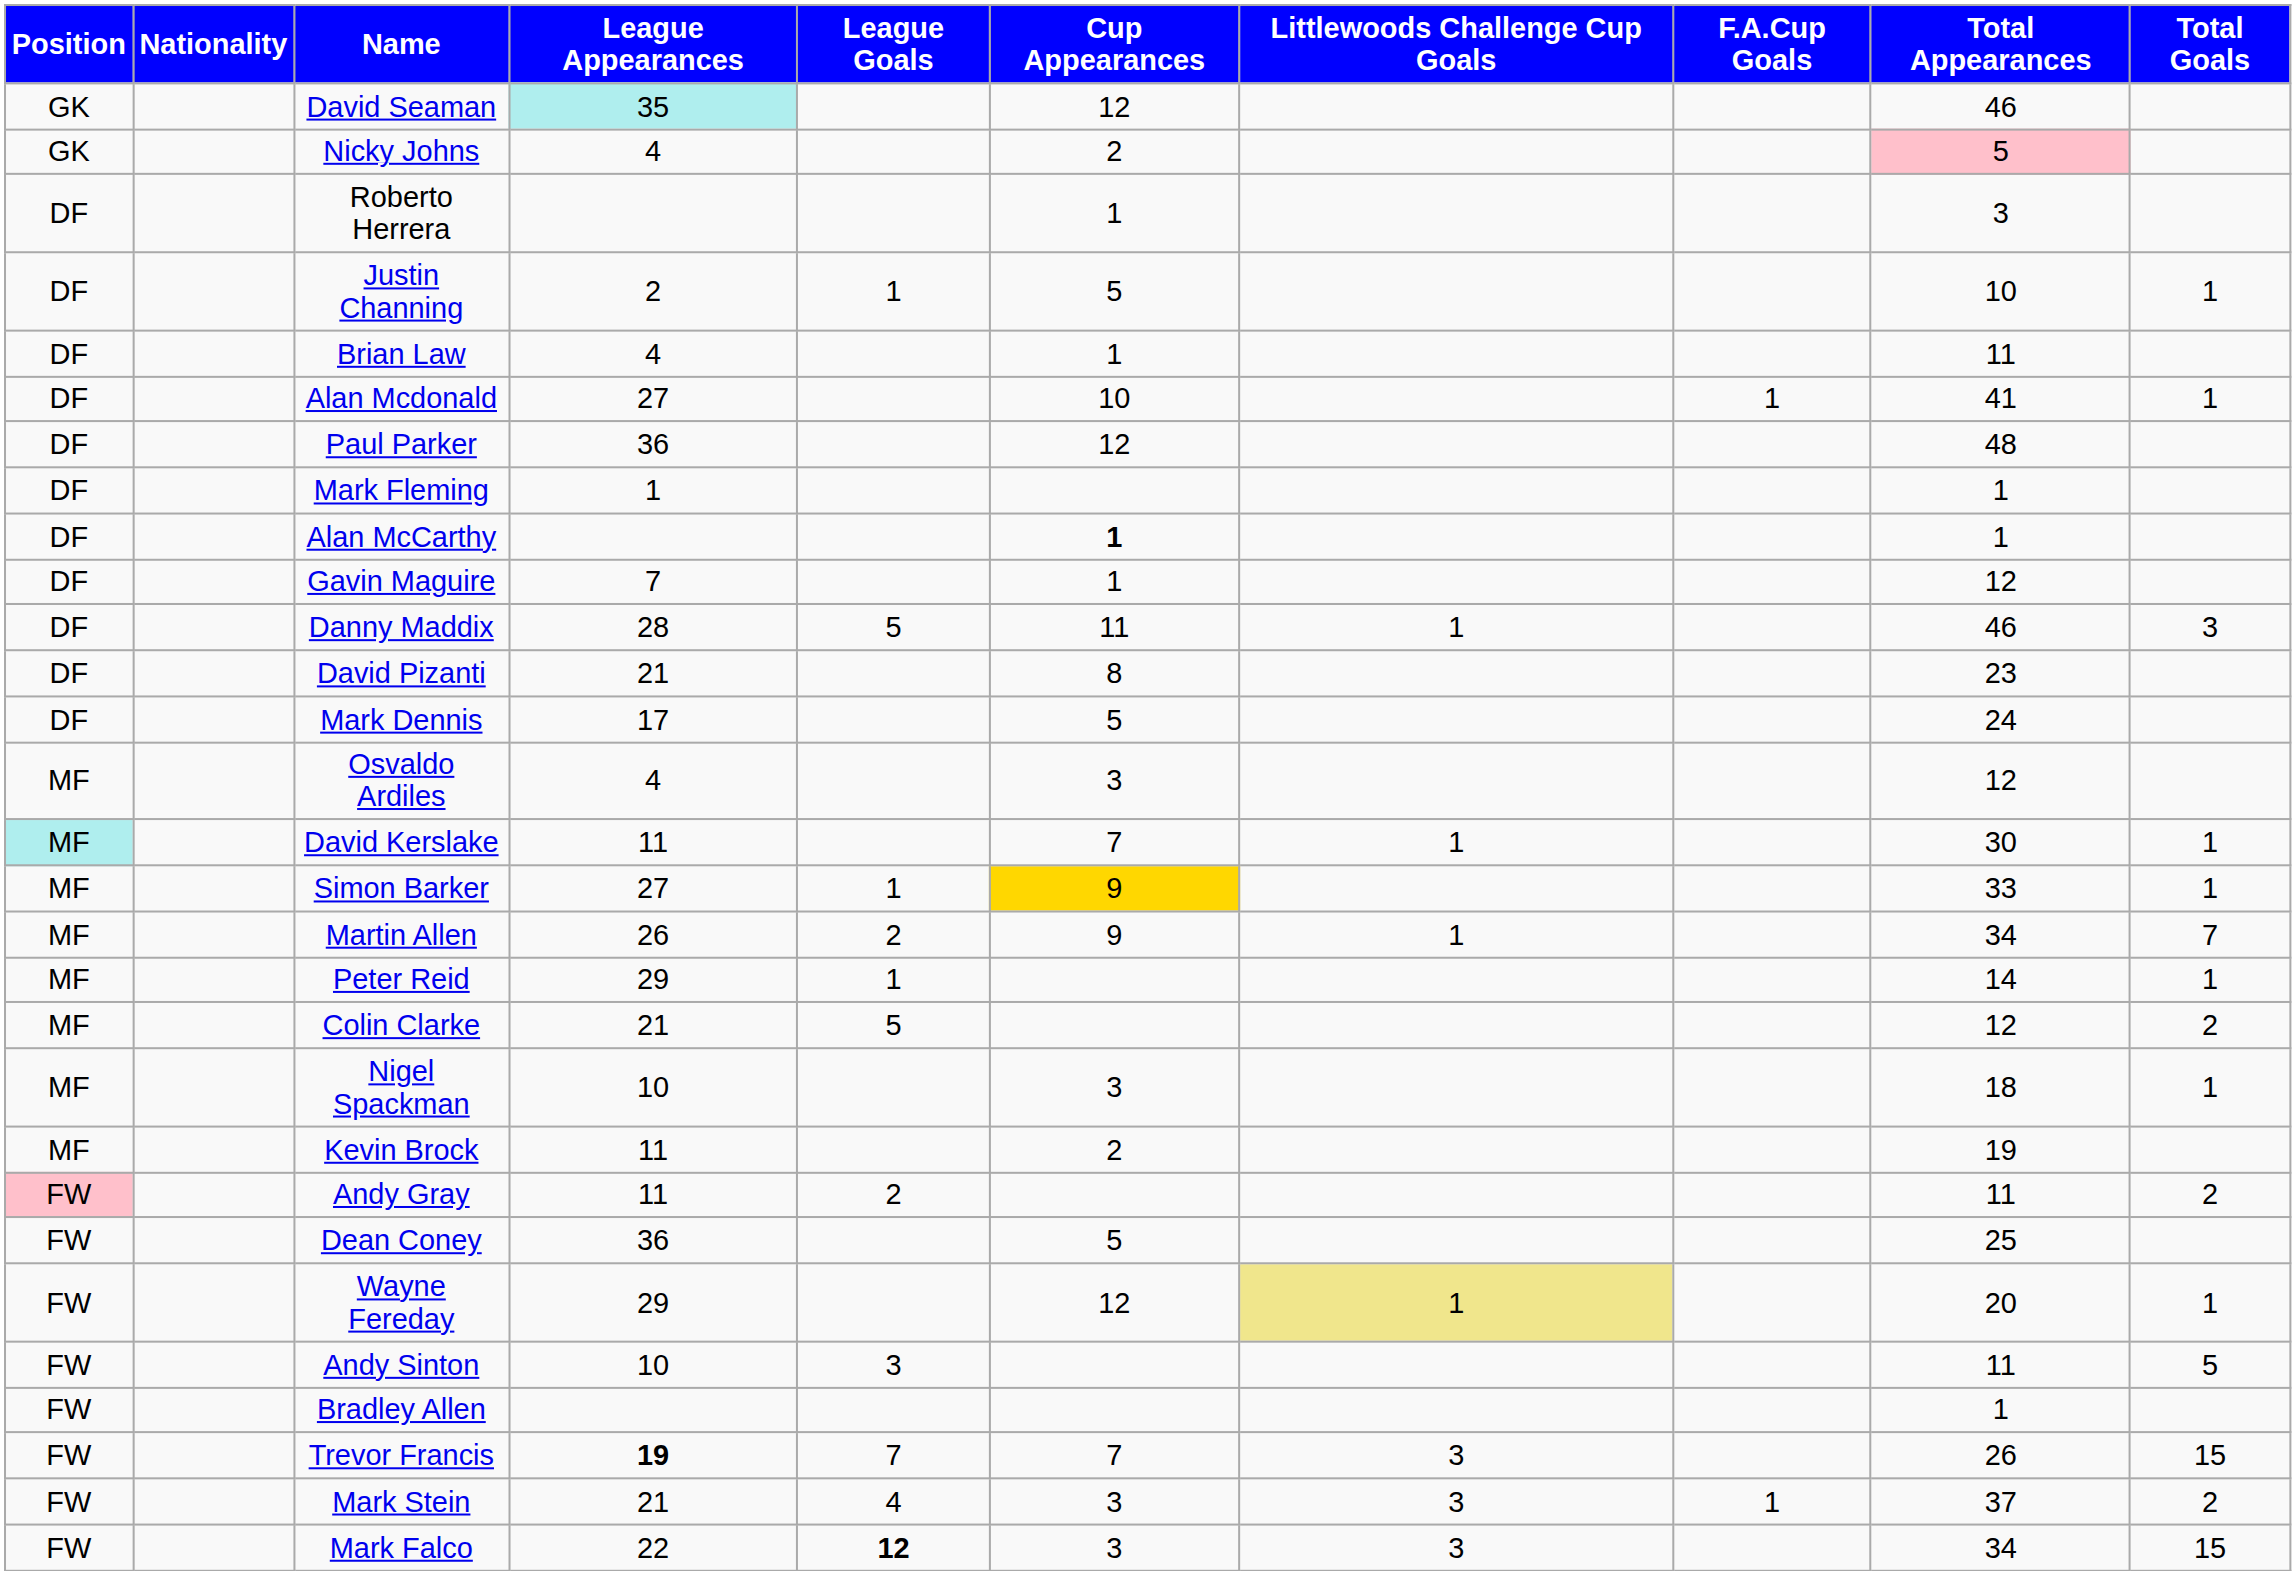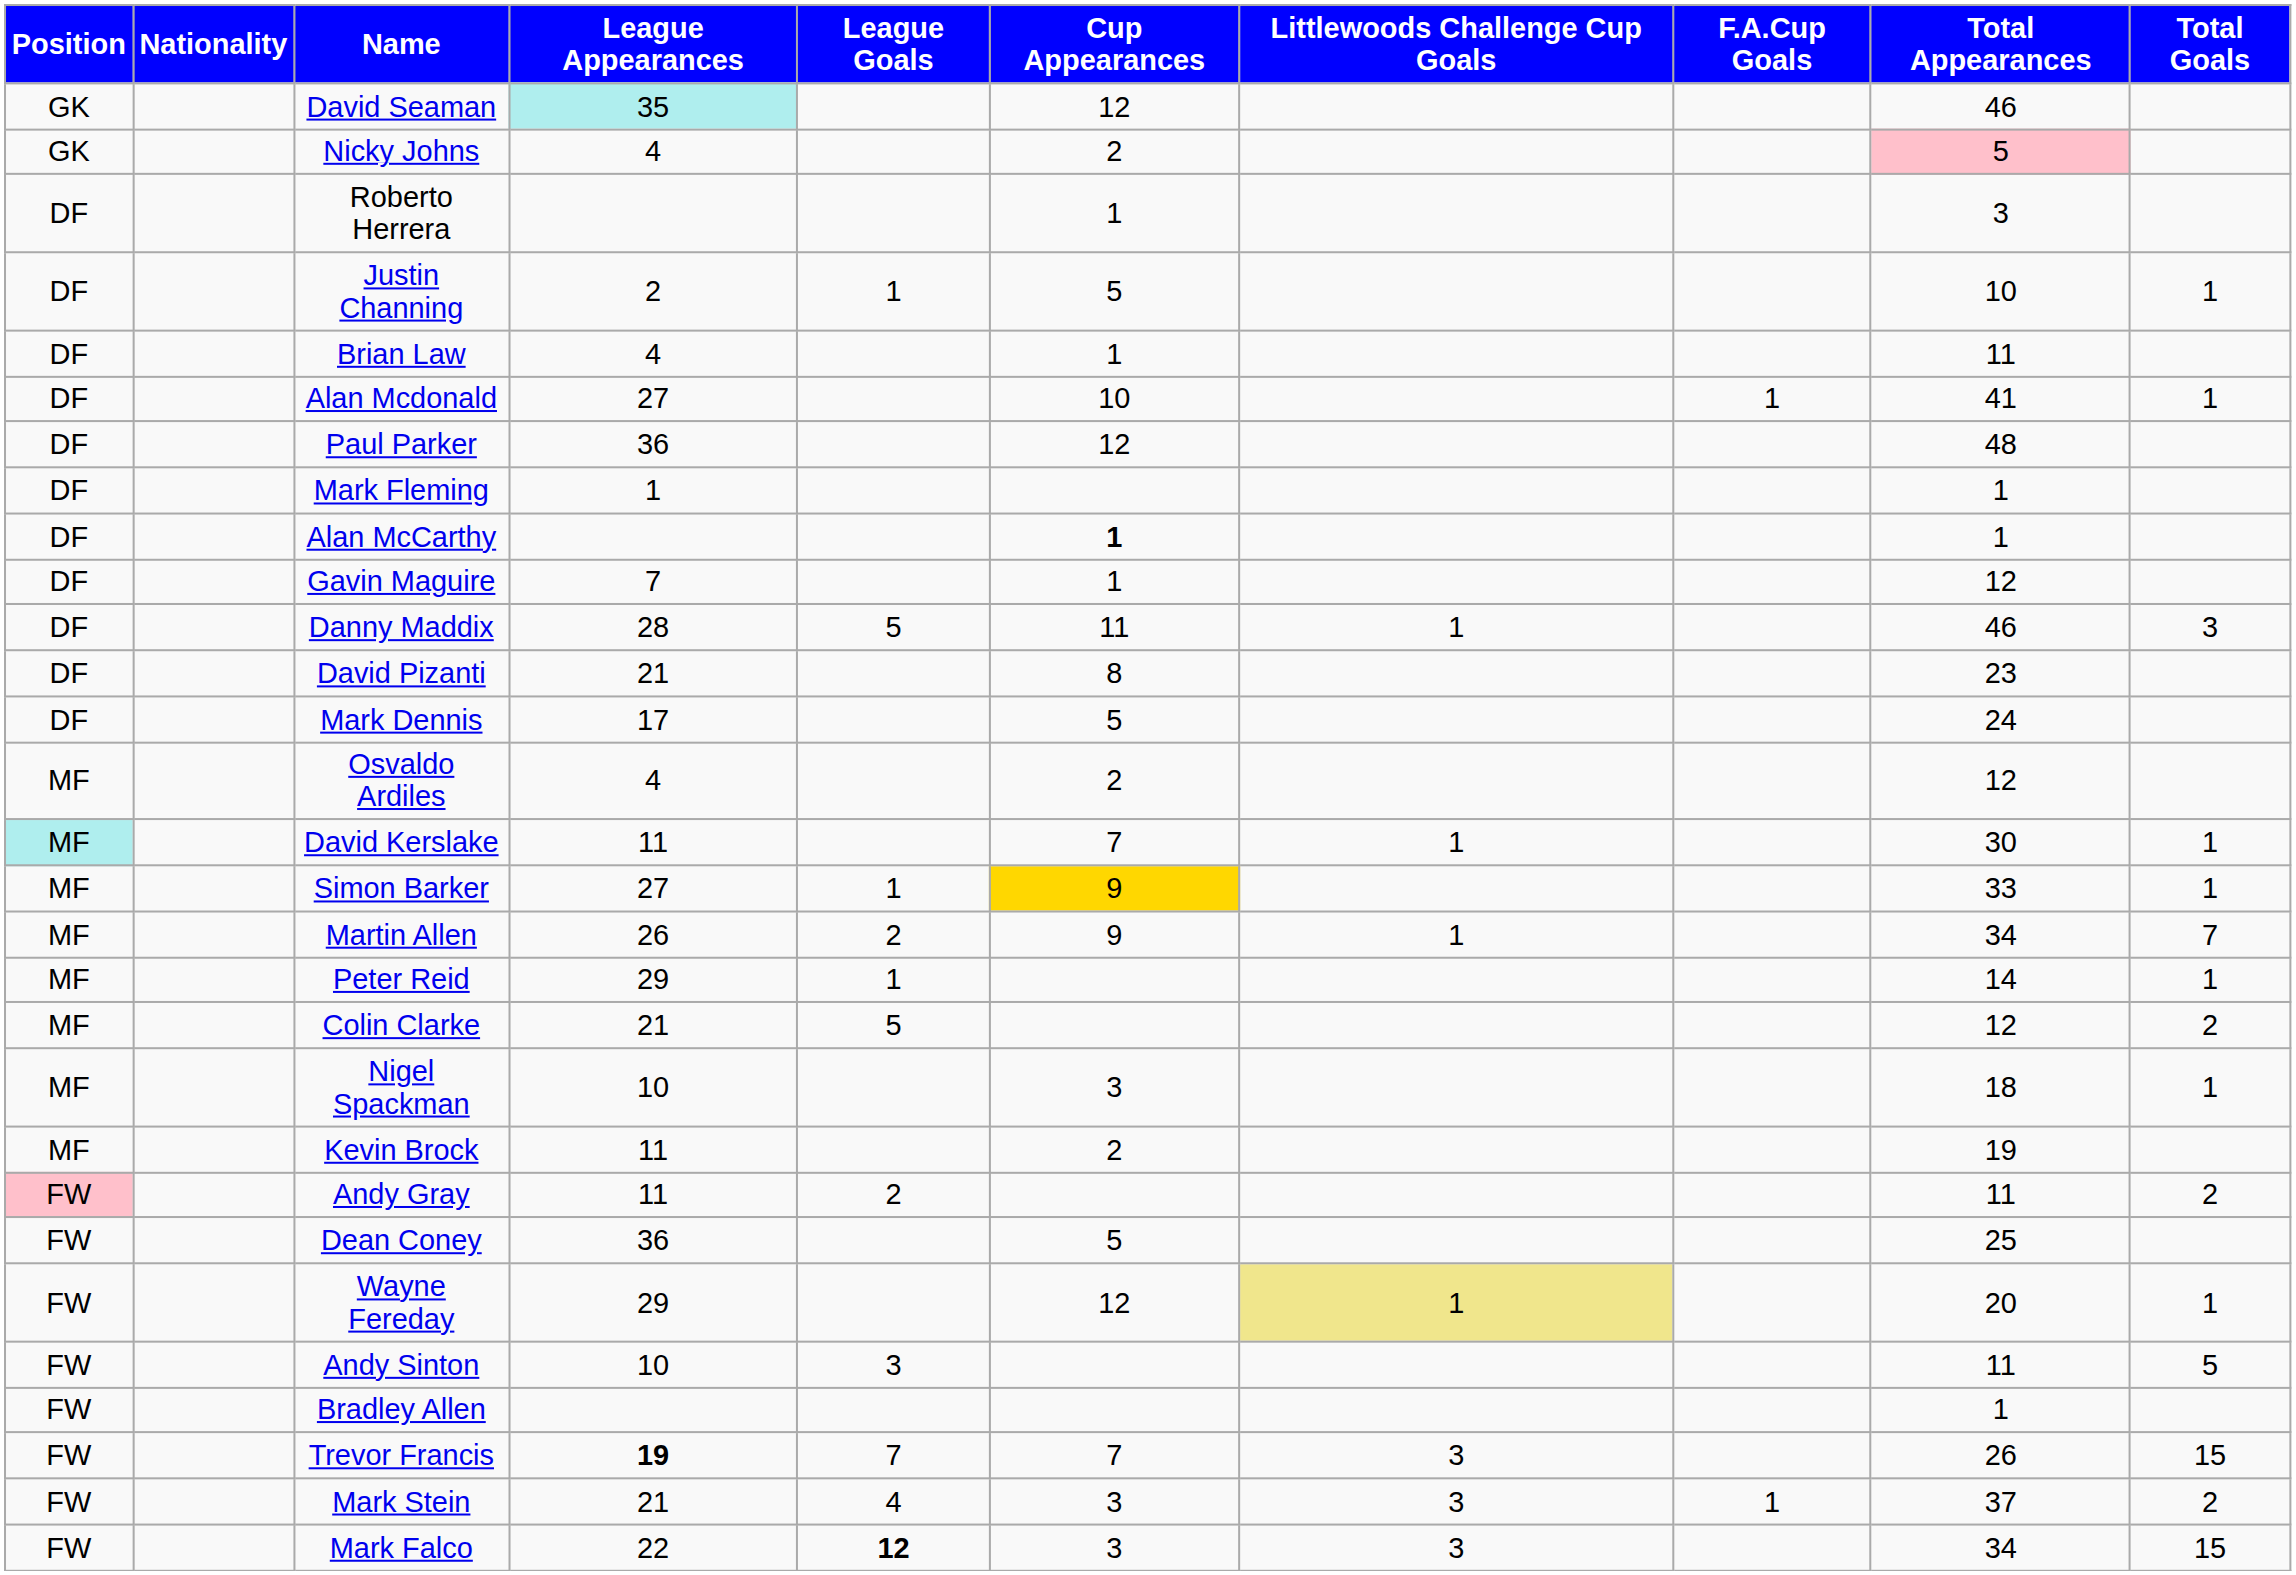 <table class="wikitable" style="text-align:center; font-size:90%; width:90%;">
 <tr>
 <th style="background:#0000FF; color:#FFFFFF; text-align:center;">Position</th>
 <th style="background:#0000FF; color:#FFFFFF; text-align:center;">Nationality</th>
 <th style="background:#0000FF; color:#FFFFFF; text-align:center;"><strong>Name</strong></th>
 <th style="background:#0000FF; color:#FFFFFF; text-align:center;">League Appearances</th>
 <th style="background:#0000FF; color:#FFFFFF; text-align:center;">League Goals</th>
 <th style="background:#0000FF; color:#FFFFFF; text-align:center;">Cup Appearances</th>
 <th style="background:#0000FF; color:#FFFFFF; text-align:center;">Littlewoods Challenge Cup Goals</th>
 <th style="background:#0000FF; color:#FFFFFF; text-align:center;">F.A.Cup Goals</th>
 <th style="background:#0000FF; color:#FFFFFF; text-align:center;">Total Appearances</th>
 <th style="background:#0000FF; color:#FFFFFF; text-align:center;">Total Goals</th>
 </tr>
 <tr>
 <td>GK</td>
 <td></td>
 <td><a href='#'>David Seaman</a></td>
 <td style="background: paleturquoise;">35</td>
 <td></td>
 <td>12</td>
 <td></td>
 <td></td>
 <td>46</td>
 <td></td>
 </tr>
 <tr>
 <td>GK</td>
 <td></td>
 <td><a href='#'>Nicky Johns</a></td>
 <td>4</td>
 <td></td>
 <td>2</td>
 <td></td>
 <td></td>
 <td style="background: pink;">5</td>
 <td></td>
 </tr>
 <tr>
 <td>DF</td>
 <td></td>
 <td>Roberto Herrera</td>
 <td></td>
 <td></td>
 <td>1</td>
 <td></td>
 <td></td>
 <td>3</td>
 <td></td>
 </tr>
 <tr>
 <td>DF</td>
 <td></td>
 <td><a href='#'>Justin Channing</a></td>
 <td>2</td>
 <td>1</td>
 <td>5</td>
 <td></td>
 <td></td>
 <td>10</td>
 <td>1</td>
 </tr>
 <tr>
 <td>DF</td>
 <td></td>
 <td><a href='#'>Brian Law</a></td>
 <td>4</td>
 <td></td>
 <td>1</td>
 <td></td>
 <td></td>
 <td>11</td>
 <td></td>
 </tr>
 <tr>
 <td>DF</td>
 <td></td>
 <td><a href='#'>Alan Mcdonald</a></td>
 <td>27</td>
 <td></td>
 <td>10</td>
 <td></td>
 <td>1</td>
 <td>41</td>
 <td>1</td>
 </tr>
 <tr>
 <td>DF</td>
 <td></td>
 <td><a href='#'>Paul Parker</a></td>
 <td>36</td>
 <td></td>
 <td>12</td>
 <td></td>
 <td></td>
 <td>48</td>
 <td></td>
 </tr>
 <tr>
 <td>DF</td>
 <td></td>
 <td><a href='#'>Mark Fleming</a></td>
 <td>1</td>
 <td></td>
 <td></td>
 <td></td>
 <td></td>
 <td>1</td>
 <td></td>
 </tr>
 <tr>
 <td>DF</td>
 <td></td>
 <td><a href='#'>Alan McCarthy</a></td>
 <td></td>
 <td></td>
 <td><strong>1</strong></td>
 <td></td>
 <td></td>
 <td>1</td>
 <td></td>
 </tr>
 <tr>
 <td>DF</td>
 <td></td>
 <td><a href='#'>Gavin Maguire</a></td>
 <td>7</td>
 <td></td>
 <td>1</td>
 <td></td>
 <td></td>
 <td>12</td>
 <td></td>
 </tr>
 <tr>
 <td>DF</td>
 <td></td>
 <td><a href='#'>Danny Maddix</a></td>
 <td>28</td>
 <td>5</td>
 <td>11</td>
 <td>1</td>
 <td></td>
 <td>46</td>
 <td>3</td>
 </tr>
 <tr>
 <td>DF</td>
 <td></td>
 <td><a href='#'>David Pizanti</a></td>
 <td>21</td>
 <td></td>
 <td>8</td>
 <td></td>
 <td></td>
 <td>23</td>
 <td></td>
 </tr>
 <tr>
 <td>DF</td>
 <td></td>
 <td><a href='#'>Mark Dennis</a></td>
 <td>17</td>
 <td></td>
 <td>5</td>
 <td></td>
 <td></td>
 <td>24</td>
 <td></td>
 </tr>
 <tr>
 <td>MF</td>
 <td></td>
 <td><a href='#'>Osvaldo Ardiles</a></td>
 <td>4</td>
 <td></td>
-<td>3</td>
+<td>2</td>
 <td></td>
 <td></td>
 <td>12</td>
 <td></td>
 </tr>
 <tr>
 <td style="background: paleturquoise;">MF</td>
 <td></td>
 <td><a href='#'>David Kerslake</a></td>
 <td>11</td>
 <td></td>
 <td>7</td>
 <td>1</td>
 <td></td>
 <td>30</td>
 <td>1</td>
 </tr>
 <tr>
 <td>MF</td>
 <td></td>
 <td><a href='#'>Simon Barker</a></td>
 <td>27</td>
 <td>1</td>
 <td style="background: gold;">9</td>
 <td></td>
 <td></td>
 <td>33</td>
 <td>1</td>
 </tr>
 <tr>
 <td>MF</td>
 <td></td>
 <td><a href='#'>Martin Allen</a></td>
 <td>26</td>
 <td>2</td>
 <td>9</td>
 <td>1</td>
 <td></td>
 <td>34</td>
 <td>7</td>
 </tr>
 <tr>
 <td>MF</td>
 <td></td>
 <td><a href='#'>Peter Reid</a></td>
 <td>29</td>
 <td>1</td>
 <td></td>
 <td></td>
 <td></td>
 <td>14</td>
 <td>1</td>
 </tr>
 <tr>
 <td>MF</td>
 <td></td>
 <td><a href='#'>Colin Clarke</a></td>
 <td>21</td>
 <td>5</td>
 <td></td>
 <td></td>
 <td></td>
 <td>12</td>
 <td>2</td>
 </tr>
 <tr>
 <td>MF</td>
 <td></td>
 <td><a href='#'>Nigel Spackman</a></td>
 <td>10</td>
 <td></td>
 <td>3</td>
 <td></td>
 <td></td>
 <td>18</td>
 <td>1</td>
 </tr>
 <tr>
 <td>MF</td>
 <td></td>
 <td><a href='#'>Kevin Brock</a></td>
 <td>11</td>
 <td></td>
 <td>2</td>
 <td></td>
 <td></td>
 <td>19</td>
 <td></td>
 </tr>
 <tr>
 <td style="background: pink;">FW</td>
 <td></td>
 <td><a href='#'>Andy Gray</a></td>
 <td>11</td>
 <td>2</td>
 <td></td>
 <td></td>
 <td></td>
 <td>11</td>
 <td>2</td>
 </tr>
 <tr>
 <td>FW</td>
 <td></td>
 <td><a href='#'>Dean Coney</a></td>
 <td>36</td>
 <td></td>
 <td>5</td>
 <td></td>
 <td></td>
 <td>25</td>
 <td></td>
 </tr>
 <tr>
 <td>FW</td>
 <td></td>
 <td><a href='#'>Wayne Fereday</a></td>
 <td>29</td>
 <td></td>
 <td>12</td>
 <td style="background: khaki;">1</td>
 <td></td>
 <td>20</td>
 <td>1</td>
 </tr>
 <tr>
 <td>FW</td>
 <td></td>
 <td><a href='#'>Andy Sinton</a></td>
 <td>10</td>
 <td>3</td>
 <td></td>
 <td></td>
 <td></td>
 <td>11</td>
 <td>5</td>
 </tr>
 <tr>
 <td>FW</td>
 <td></td>
 <td><a href='#'>Bradley Allen</a></td>
 <td></td>
 <td></td>
 <td></td>
 <td></td>
 <td></td>
 <td>1</td>
 <td></td>
 </tr>
 <tr>
 <td>FW</td>
 <td></td>
 <td><a href='#'>Trevor Francis</a></td>
 <td><strong>19</strong></td>
 <td>7</td>
 <td>7</td>
 <td>3</td>
 <td></td>
 <td>26</td>
 <td>15</td>
 </tr>
 <tr>
 <td>FW</td>
 <td></td>
 <td><a href='#'>Mark Stein</a></td>
 <td>21</td>
 <td>4</td>
 <td>3</td>
 <td>3</td>
 <td>1</td>
 <td>37</td>
 <td>2</td>
 </tr>
 <tr>
 <td>FW</td>
 <td></td>
 <td><a href='#'>Mark Falco</a></td>
 <td>22</td>
 <td><strong>12</strong></td>
 <td>3</td>
 <td>3</td>
 <td></td>
 <td>34</td>
 <td>15</td>
 </tr>
 </table>
